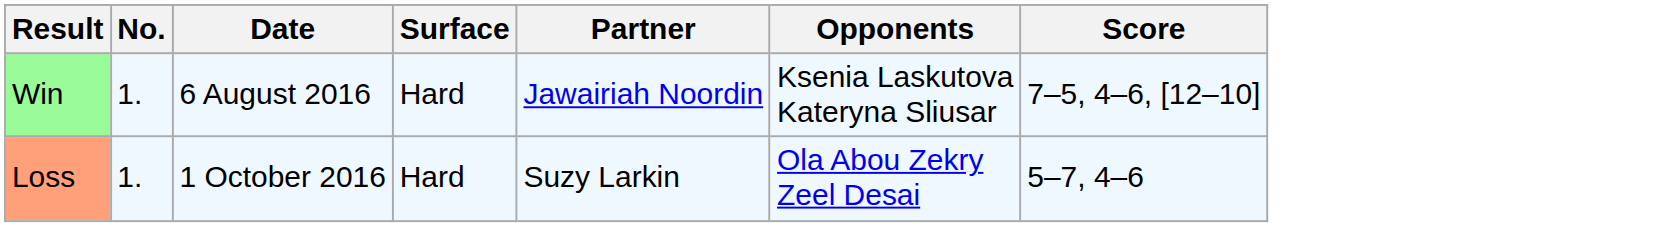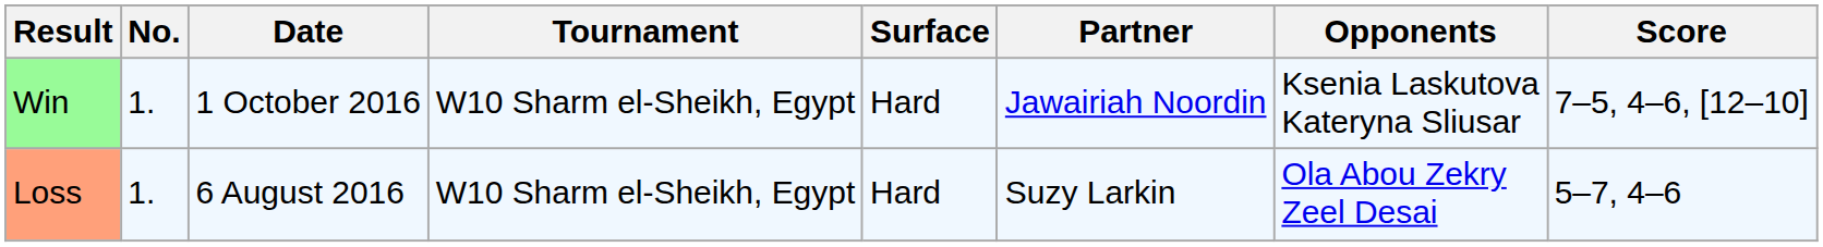 <table class="sortable wikitable" style=font-size:97%>
 <tr>
 <th>Result</th>
 <th>No.</th>
 <th>Date</th>
+<th>Tournament</th>
 <th>Surface</th>
 <th>Partner</th>
 <th>Opponents</th>
 <th>Score</th>
 </tr>
 <tr style="background:#f0f8ff;">
 <td style="background:#98fb98;">Win</td>
 <td>1.</td>
-<td>6 August 2016</td>
+<td>1 October 2016</td>
+<td>W10 Sharm el-Sheikh, Egypt</td>
 <td>Hard</td>
 <td> <a href='#'>Jawairiah Noordin</a></td>
 <td> Ksenia Laskutova <br>  Kateryna Sliusar</td>
 <td>7–5, 4–6, [12–10]</td>
 </tr>
 <tr style="background:#f0f8ff;">
 <td style="background:#ffa07a;">Loss</td>
 <td>1.</td>
-<td>1 October 2016</td>
+<td>6 August 2016</td>
+<td>W10 Sharm el-Sheikh, Egypt</td>
 <td>Hard</td>
 <td> Suzy Larkin</td>
 <td> <a href='#'>Ola Abou Zekry</a> <br>  <a href='#'>Zeel Desai</a></td>
 <td>5–7, 4–6</td>
 </tr>
 </table>
